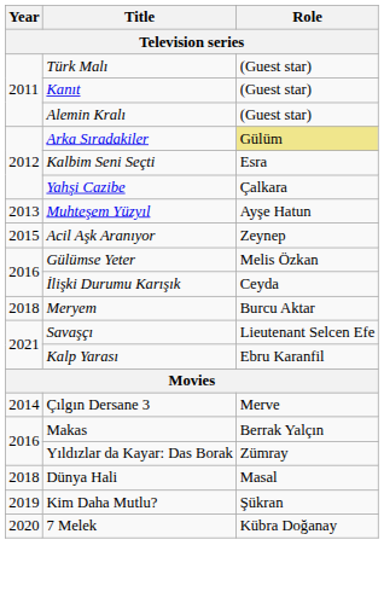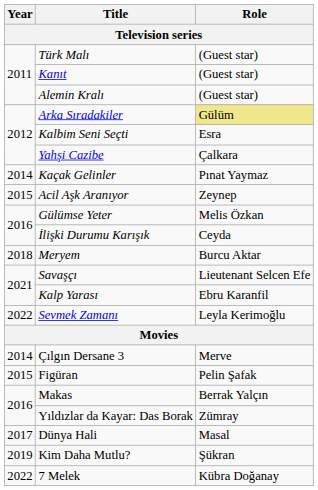 <table class=wikitable>
 <tr>
 <th>Year</th>
 <th>Title</th>
 <th>Role</th>
 </tr>
 <tr>
 <th colspan=3>Television series</th>
 </tr>
 <tr>
 <td rowspan=3>2011</td>
 <td><em>Türk Malı</em></td>
 <td>(Guest star)</td>
 </tr>
 <tr>
 <td><em><a href='#'>Kanıt</a></em></td>
 <td>(Guest star)</td>
 </tr>
 <tr>
 <td><em>Alemin Kralı</em></td>
 <td>(Guest star)</td>
 </tr>
 <tr>
 <td rowspan=3>2012</td>
 <td><em><a href='#'>Arka Sıradakiler</a></em></td>
 <td style="background: khaki;">Gülüm</td>
 </tr>
 <tr>
 <td><em>Kalbim Seni Seçti</em></td>
 <td>Esra</td>
 </tr>
 <tr>
 <td><em><a href='#'>Yahşi Cazibe</a></em></td>
 <td>Çalkara</td>
 </tr>
 <tr>
-<td>2013</td>
-<td><em><a href='#'>Muhteşem Yüzyıl</a></em></td>
-<td>Ayşe Hatun</td>
+<td>2014</td>
+<td><em>Kaçak Gelinler</em></td>
+<td>Pınat Yaymaz</td>
 </tr>
 <tr>
 <td>2015</td>
 <td><em>Acil Aşk Aranıyor </em></td>
 <td>Zeynep</td>
 </tr>
 <tr>
 <td rowspan=2>2016</td>
 <td><em>Gülümse Yeter</em></td>
 <td>Melis Özkan</td>
 </tr>
 <tr>
 <td><em>İlişki Durumu Karışık</em></td>
 <td>Ceyda</td>
 </tr>
 <tr>
 <td>2018</td>
 <td><em>Meryem</em></td>
 <td>Burcu Aktar</td>
 </tr>
 <tr>
 <td rowspan="2">2021</td>
 <td><em>Savaşçı</em></td>
 <td>Lieutenant Selcen Efe</td>
 </tr>
 <tr>
 <td><em>Kalp Yarası</em></td>
 <td>Ebru Karanfil</td>
 </tr>
 <tr>
+<td>2022</td>
+<td><em><a href='#'>Sevmek Zamanı</a></td>
+<td>Leyla Kerimoğlu</td>
+</tr>
+<tr>
 <th colspan=3>Movies</th>
 </tr>
 <tr>
 <td>2014</td>
 <td></em>Çılgın Dersane 3<em></td>
 <td>Merve</td>
+</tr>
+<tr>
+<td>2015</td>
+<td></em>Figüran<em></td>
+<td>Pelin Şafak</td>
 </tr>
 <tr>
 <td rowspan=2>2016</td>
 <td></em>Makas<em></td>
 <td>Berrak Yalçın</td>
 </tr>
 <tr>
 <td></em>Yıldızlar da Kayar: Das Borak<em></td>
 <td>Zümray</td>
 </tr>
 <tr>
-<td>2018</td>
+<td>2017</td>
 <td></em>Dünya Hali<em></td>
 <td>Masal</td>
 </tr>
 <tr>
 <td>2019</td>
 <td></em>Kim Daha Mutlu?<em></td>
 <td>Şükran</td>
 </tr>
 <tr>
-<td>2020</td>
+<td>2022</td>
 <td></em>7 Melek<em></td>
 <td>Kübra Doğanay</td>
 </tr>
 </table>
